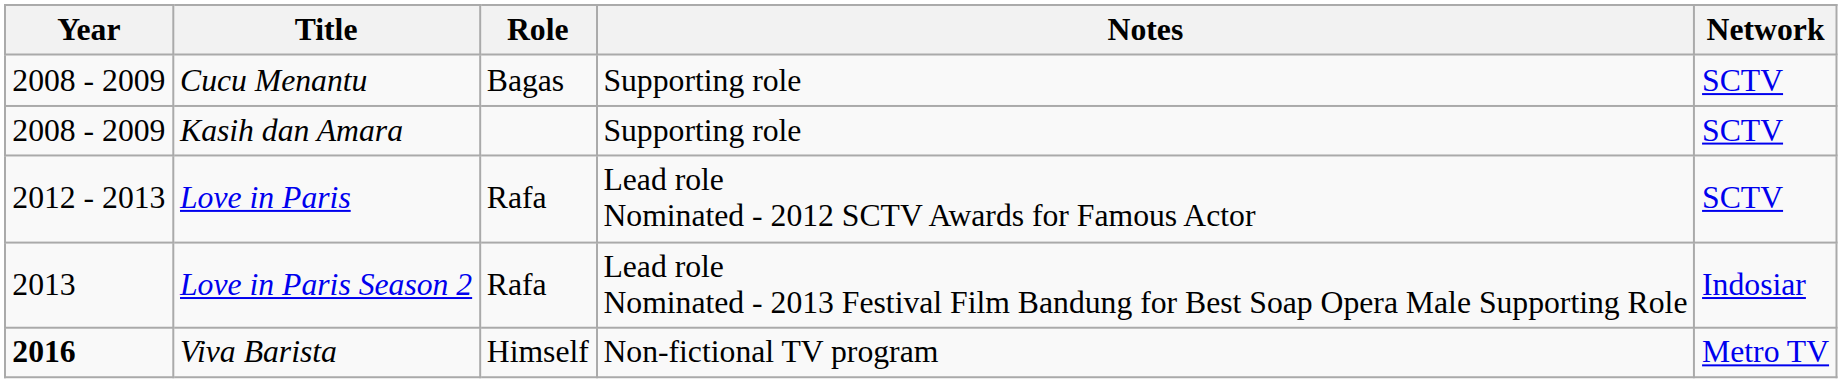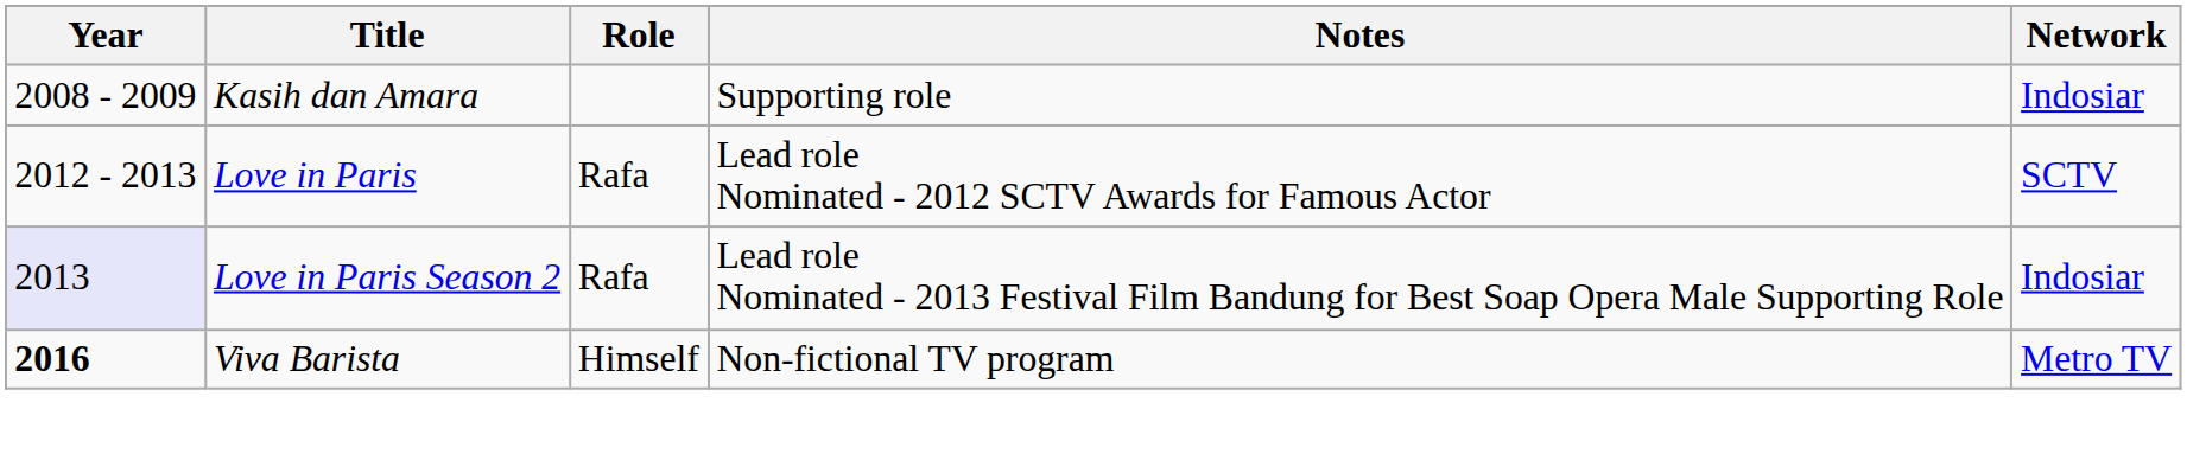 <table class="wikitable">
 <tr>
 <th>Year</th>
 <th>Title</th>
 <th>Role</th>
 <th>Notes</th>
 <th>Network</th>
 </tr>
 <tr>
 <td>2008 - 2009</td>
-<td><em>Cucu Menantu</em></td>
-<td>Bagas</td>
-<td>Supporting role</td>
-<td><a href='#'>SCTV</a></td>
-</tr>
-<tr>
-<td>2008 - 2009</td>
 <td><em>Kasih dan Amara</em></td>
 <td></td>
 <td>Supporting role</td>
-<td><a href='#'>SCTV</a></td>
+<td><a href='#'>Indosiar</a></td>
 </tr>
 <tr>
 <td>2012 - 2013</td>
 <td><em><a href='#'>Love in Paris</a></em></td>
 <td>Rafa</td>
 <td>Lead role<br>Nominated - 2012 SCTV Awards for Famous Actor</td>
 <td><a href='#'>SCTV</a></td>
 </tr>
 <tr>
-<td>2013</td>
+<td style="background: lavender;">2013</td>
 <td><em><a href='#'>Love in Paris Season 2</a></em></td>
 <td>Rafa</td>
 <td>Lead role<br>Nominated - 2013 Festival Film Bandung for Best Soap Opera Male Supporting Role</td>
 <td><a href='#'>Indosiar</a></td>
 </tr>
 <tr>
 <td><strong>2016</strong></td>
 <td><em>Viva Barista</em></td>
 <td>Himself</td>
 <td>Non-fictional TV program</td>
 <td><a href='#'>Metro TV</a></td>
 </tr>
 </table>
